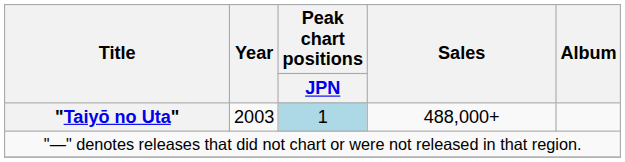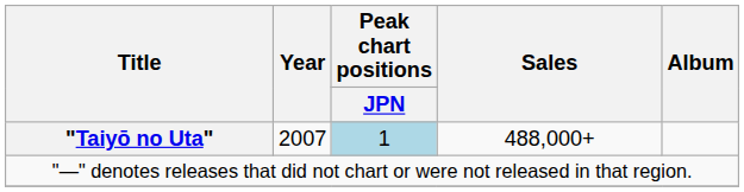 <table class="wikitable plainrowheaders" style="text-align:center;">
 <tr>
 <th rowspan="2" style="width:12em;">Title</th>
 <th rowspan="2">Year</th>
 <th colspan="1">Peak chart positions</th>
 <th rowspan="2" style="width:10em;">Sales</th>
 <th rowspan="2">Album</th>
 </tr>
 <tr>
 <th width="30"><a href='#'>JPN</a></th>
 </tr>
 <tr>
 <th scope="row">"<a href='#'>Taiyō no Uta</a>"<br></th>
-<td>2003</td>
+<td>2007</td>
 <td style="background: lightblue;">1</td>
 <td>488,000+</td>
 <td></td>
 </tr>
 <tr>
 <td colspan="5" style="font-size:90%;">"—" denotes releases that did not chart or were not released in that region.</td>
 </tr>
 <tr>
 </tr>
 </table>
